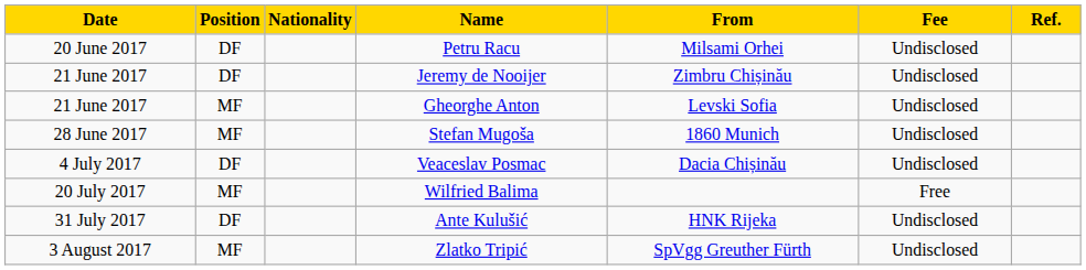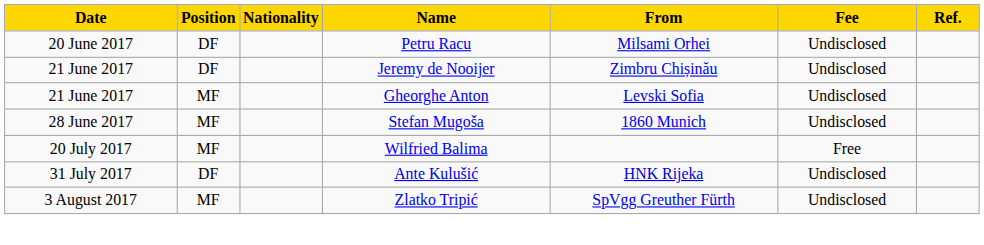 <table class="wikitable"  style="text-align:center; font-size:90%; ">
 <tr>
 <th style="background:gold; color:black; width:150px;">Date</th>
 <th style="background:gold; color:black; width:50px;">Position</th>
 <th style="background:gold; color:black; width:50px;">Nationality</th>
 <th style="background:gold; color:black; width:200px;">Name</th>
 <th style="background:gold; color:black; width:200px;">From</th>
 <th style="background:gold; color:black; width:120px;">Fee</th>
 <th style="background:gold; color:black; width:50px;">Ref.</th>
 </tr>
 <tr>
 <td>20 June 2017</td>
 <td>DF</td>
 <td></td>
 <td><a href='#'>Petru Racu</a></td>
 <td><a href='#'>Milsami Orhei</a></td>
 <td>Undisclosed</td>
 <td></td>
 </tr>
 <tr>
 <td>21 June 2017</td>
 <td>DF</td>
 <td></td>
 <td><a href='#'>Jeremy de Nooijer</a></td>
 <td><a href='#'>Zimbru Chișinău</a></td>
 <td>Undisclosed</td>
 <td></td>
 </tr>
 <tr>
 <td>21 June 2017</td>
 <td>MF</td>
 <td></td>
 <td><a href='#'>Gheorghe Anton</a></td>
 <td><a href='#'>Levski Sofia</a></td>
 <td>Undisclosed</td>
 <td></td>
 </tr>
 <tr>
 <td>28 June 2017</td>
 <td>MF</td>
 <td></td>
 <td><a href='#'>Stefan Mugoša</a></td>
 <td><a href='#'>1860 Munich</a></td>
 <td>Undisclosed</td>
 <td></td>
 </tr>
 <tr>
-<td>4 July 2017</td>
-<td>DF</td>
-<td></td>
-<td><a href='#'>Veaceslav Posmac</a></td>
-<td><a href='#'>Dacia Chișinău</a></td>
-<td>Undisclosed</td>
-<td></td>
-</tr>
-<tr>
 <td>20 July 2017</td>
 <td>MF</td>
 <td></td>
 <td><a href='#'>Wilfried Balima</a></td>
 <td></td>
 <td>Free</td>
 <td></td>
 </tr>
 <tr>
 <td>31 July 2017</td>
 <td>DF</td>
 <td></td>
 <td><a href='#'>Ante Kulušić</a></td>
 <td><a href='#'>HNK Rijeka</a></td>
 <td>Undisclosed</td>
 <td></td>
 </tr>
 <tr>
 <td>3 August 2017</td>
 <td>MF</td>
 <td></td>
 <td><a href='#'>Zlatko Tripić</a></td>
 <td><a href='#'>SpVgg Greuther Fürth</a></td>
 <td>Undisclosed</td>
 <td></td>
 </tr>
 </table>
